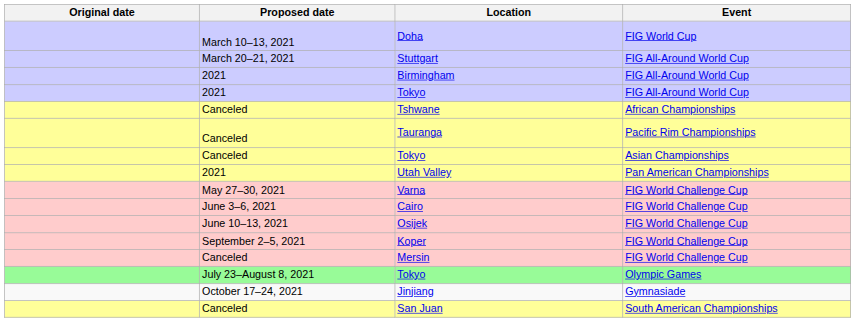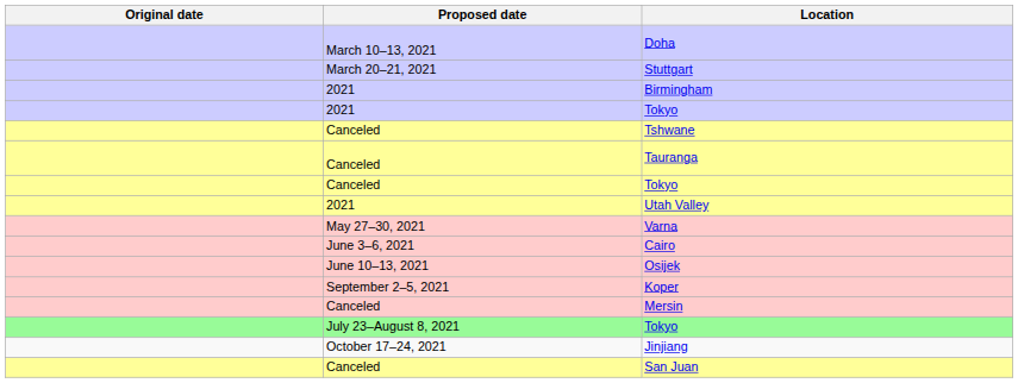 <table class="wikitable sortable" style="width:100%;">
 <tr>
 <th style="text-align:center; width:12%;">Original date</th>
 <th style="text-align:center; width:12%;">Proposed date</th>
 <th style="text-align:center; width:14%;">Location</th>
-<th style="text-align:center; width:14%;">Event</th>
 </tr>
 <tr bgcolor="#CCCCFF">
 <td></td>
 <td><br>March 10–13, 2021</td>
 <td> <a href='#'>Doha</a></td>
-<td><a href='#'>FIG World Cup</a></td>
 </tr>
 <tr bgcolor="#CCCCFF">
 <td></td>
 <td>March 20–21, 2021</td>
 <td> <a href='#'>Stuttgart</a></td>
-<td><a href='#'>FIG All-Around World Cup</a></td>
 </tr>
 <tr bgcolor="#CCCCFF">
 <td></td>
 <td>2021</td>
 <td> <a href='#'>Birmingham</a></td>
-<td><a href='#'>FIG All-Around World Cup</a></td>
 </tr>
 <tr bgcolor="#CCCCFF">
 <td></td>
 <td>2021</td>
 <td> <a href='#'>Tokyo</a></td>
-<td><a href='#'>FIG All-Around World Cup</a></td>
 </tr>
 <tr bgcolor="FFFF99">
 <td></td>
 <td>Canceled</td>
 <td> <a href='#'>Tshwane</a></td>
-<td><a href='#'>African Championships</a></td>
 </tr>
 <tr bgcolor="FFFF99">
 <td></td>
 <td><br>Canceled</td>
 <td> <a href='#'>Tauranga</a></td>
-<td><a href='#'>Pacific Rim Championships</a></td>
 </tr>
 <tr bgcolor="FFFF99">
 <td></td>
 <td>Canceled</td>
 <td> <a href='#'>Tokyo</a></td>
-<td><a href='#'>Asian Championships</a></td>
 </tr>
 <tr bgcolor="FFFF99">
 <td></td>
 <td>2021</td>
 <td> <a href='#'>Utah Valley</a></td>
-<td><a href='#'>Pan American Championships</a></td>
 </tr>
 <tr bgcolor="FFCCCC">
 <td></td>
 <td>May 27–30, 2021</td>
 <td> <a href='#'>Varna</a></td>
-<td><a href='#'>FIG World Challenge Cup</a></td>
 </tr>
 <tr bgcolor="FFCCCC">
 <td></td>
 <td>June 3–6, 2021</td>
 <td> <a href='#'>Cairo</a></td>
-<td><a href='#'>FIG World Challenge Cup</a></td>
 </tr>
 <tr bgcolor="FFCCCC">
 <td></td>
 <td>June 10–13, 2021</td>
 <td> <a href='#'>Osijek</a></td>
-<td><a href='#'>FIG World Challenge Cup</a></td>
 </tr>
 <tr bgcolor="FFCCCC">
 <td></td>
 <td>September 2–5, 2021</td>
 <td> <a href='#'>Koper</a></td>
-<td><a href='#'>FIG World Challenge Cup</a></td>
 </tr>
 <tr bgcolor="FFCCCC">
 <td></td>
 <td>Canceled</td>
 <td> <a href='#'>Mersin</a></td>
-<td><a href='#'>FIG World Challenge Cup</a></td>
 </tr>
 <tr bgcolor="98FB98">
 <td></td>
 <td>July 23–August 8, 2021</td>
 <td> <a href='#'>Tokyo</a></td>
-<td><a href='#'>Olympic Games</a></td>
 </tr>
 <tr>
 <td></td>
 <td>October 17–24, 2021</td>
 <td> <a href='#'>Jinjiang</a></td>
-<td><a href='#'>Gymnasiade</a></td>
 </tr>
 <tr bgcolor="FFFF99">
 <td></td>
 <td>Canceled</td>
 <td> <a href='#'>San Juan</a></td>
-<td><a href='#'>South American Championships</a></td>
 </tr>
 </table>
